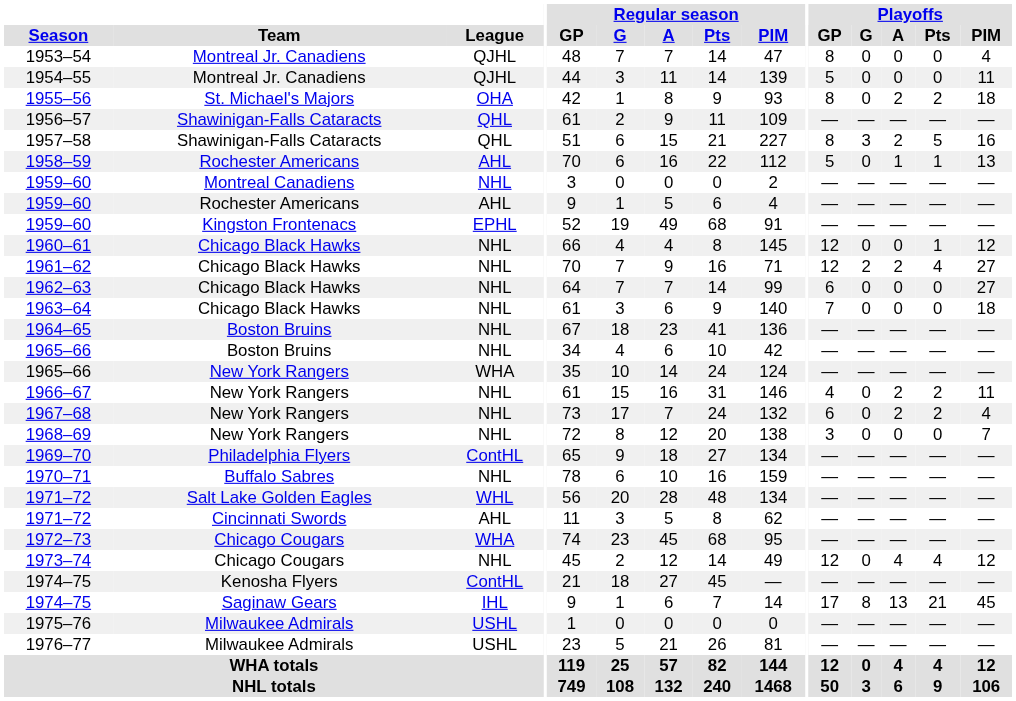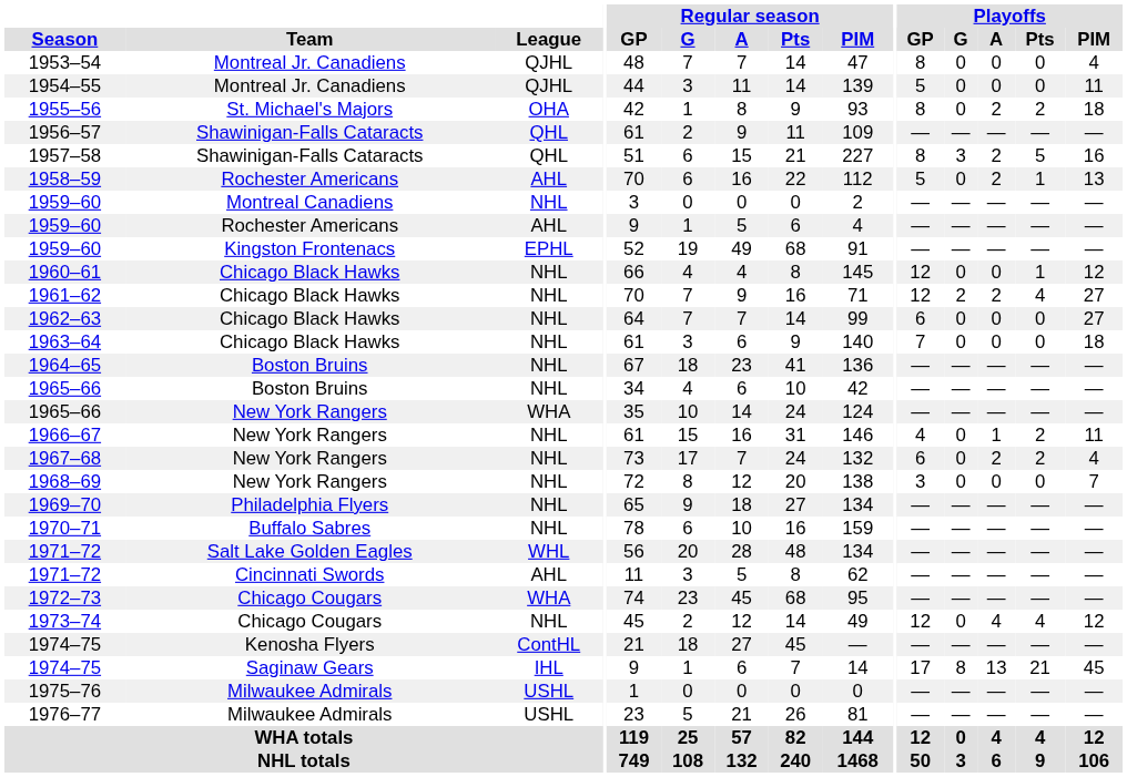 <table border="0" cellpadding="1" cellspacing="0" style="text-align:center; width:60em">
 <tr bgcolor="#e0e0e0">
 <th colspan="3" bgcolor="#ffffff"></th>
 <th rowspan="100" bgcolor="#ffffff"></th>
 <th colspan="5"><a href='#'>Regular season</a></th>
 <th rowspan="100" bgcolor="#ffffff"></th>
 <th colspan="5"><a href='#'>Playoffs</a></th>
 </tr>
 <tr bgcolor="#e0e0e0">
 <th><a href='#'>Season</a></th>
 <th>Team</th>
 <th>League</th>
 <th>GP</th>
 <th><a href='#'>G</a></th>
 <th><a href='#'>A</a></th>
 <th><a href='#'>Pts</a></th>
 <th><a href='#'>PIM</a></th>
 <th>GP</th>
 <th>G</th>
 <th>A</th>
 <th>Pts</th>
 <th>PIM</th>
 </tr>
 <tr>
 <td>1953–54</td>
 <td><a href='#'>Montreal Jr. Canadiens</a></td>
 <td>QJHL</td>
 <td>48</td>
 <td>7</td>
 <td>7</td>
 <td>14</td>
 <td>47</td>
 <td>8</td>
 <td>0</td>
 <td>0</td>
 <td>0</td>
 <td>4</td>
 </tr>
 <tr bgcolor="#f0f0f0">
 <td>1954–55</td>
 <td>Montreal Jr. Canadiens</td>
 <td>QJHL</td>
 <td>44</td>
 <td>3</td>
 <td>11</td>
 <td>14</td>
 <td>139</td>
 <td>5</td>
 <td>0</td>
 <td>0</td>
 <td>0</td>
 <td>11</td>
 </tr>
 <tr>
 <td><a href='#'>1955–56</a></td>
 <td><a href='#'>St. Michael's Majors</a></td>
 <td><a href='#'>OHA</a></td>
 <td>42</td>
 <td>1</td>
 <td>8</td>
 <td>9</td>
 <td>93</td>
 <td>8</td>
 <td>0</td>
 <td>2</td>
 <td>2</td>
 <td>18</td>
 </tr>
 <tr bgcolor="#f0f0f0">
 <td>1956–57</td>
 <td><a href='#'>Shawinigan-Falls Cataracts</a></td>
 <td><a href='#'>QHL</a></td>
 <td>61</td>
 <td>2</td>
 <td>9</td>
 <td>11</td>
 <td>109</td>
 <td>—</td>
 <td>—</td>
 <td>—</td>
 <td>—</td>
 <td>—</td>
 </tr>
 <tr>
 <td>1957–58</td>
 <td>Shawinigan-Falls Cataracts</td>
 <td>QHL</td>
 <td>51</td>
 <td>6</td>
 <td>15</td>
 <td>21</td>
 <td>227</td>
 <td>8</td>
 <td>3</td>
 <td>2</td>
 <td>5</td>
 <td>16</td>
 </tr>
 <tr bgcolor="#f0f0f0">
 <td><a href='#'>1958–59</a></td>
 <td><a href='#'>Rochester Americans</a></td>
 <td><a href='#'>AHL</a></td>
 <td>70</td>
 <td>6</td>
 <td>16</td>
 <td>22</td>
 <td>112</td>
 <td>5</td>
 <td>0</td>
-<td>1</td>
+<td>2</td>
 <td>1</td>
 <td>13</td>
 </tr>
 <tr>
 <td><a href='#'>1959–60</a></td>
 <td><a href='#'>Montreal Canadiens</a></td>
 <td><a href='#'>NHL</a></td>
 <td>3</td>
 <td>0</td>
 <td>0</td>
 <td>0</td>
 <td>2</td>
 <td>—</td>
 <td>—</td>
 <td>—</td>
 <td>—</td>
 <td>—</td>
 </tr>
 <tr bgcolor="#f0f0f0">
 <td><a href='#'>1959–60</a></td>
 <td>Rochester Americans</td>
 <td>AHL</td>
 <td>9</td>
 <td>1</td>
 <td>5</td>
 <td>6</td>
 <td>4</td>
 <td>—</td>
 <td>—</td>
 <td>—</td>
 <td>—</td>
 <td>—</td>
 </tr>
 <tr>
 <td><a href='#'>1959–60</a></td>
 <td><a href='#'>Kingston Frontenacs</a></td>
 <td><a href='#'>EPHL</a></td>
 <td>52</td>
 <td>19</td>
 <td>49</td>
 <td>68</td>
 <td>91</td>
 <td>—</td>
 <td>—</td>
 <td>—</td>
 <td>—</td>
 <td>—</td>
 </tr>
 <tr bgcolor="#f0f0f0">
 <td><a href='#'>1960–61</a></td>
 <td><a href='#'>Chicago Black Hawks</a></td>
 <td>NHL</td>
 <td>66</td>
 <td>4</td>
 <td>4</td>
 <td>8</td>
 <td>145</td>
 <td>12</td>
 <td>0</td>
 <td>0</td>
 <td>1</td>
 <td>12</td>
 </tr>
 <tr>
 <td><a href='#'>1961–62</a></td>
 <td>Chicago Black Hawks</td>
 <td>NHL</td>
 <td>70</td>
 <td>7</td>
 <td>9</td>
 <td>16</td>
 <td>71</td>
 <td>12</td>
 <td>2</td>
 <td>2</td>
 <td>4</td>
 <td>27</td>
 </tr>
 <tr bgcolor="#f0f0f0">
 <td><a href='#'>1962–63</a></td>
 <td>Chicago Black Hawks</td>
 <td>NHL</td>
 <td>64</td>
 <td>7</td>
 <td>7</td>
 <td>14</td>
 <td>99</td>
 <td>6</td>
 <td>0</td>
 <td>0</td>
 <td>0</td>
 <td>27</td>
 </tr>
 <tr>
 <td><a href='#'>1963–64</a></td>
 <td>Chicago Black Hawks</td>
 <td>NHL</td>
 <td>61</td>
 <td>3</td>
 <td>6</td>
 <td>9</td>
 <td>140</td>
 <td>7</td>
 <td>0</td>
 <td>0</td>
 <td>0</td>
 <td>18</td>
 </tr>
 <tr bgcolor="#f0f0f0">
 <td><a href='#'>1964–65</a></td>
 <td><a href='#'>Boston Bruins</a></td>
 <td>NHL</td>
 <td>67</td>
 <td>18</td>
 <td>23</td>
 <td>41</td>
 <td>136</td>
 <td>—</td>
 <td>—</td>
 <td>—</td>
 <td>—</td>
 <td>—</td>
 </tr>
 <tr>
 <td><a href='#'>1965–66</a></td>
 <td>Boston Bruins</td>
 <td>NHL</td>
 <td>34</td>
 <td>4</td>
 <td>6</td>
 <td>10</td>
 <td>42</td>
 <td>—</td>
 <td>—</td>
 <td>—</td>
 <td>—</td>
 <td>—</td>
 </tr>
 <tr bgcolor="#f0f0f0">
 <td>1965–66</td>
 <td><a href='#'>New York Rangers</a></td>
 <td>WHA</td>
 <td>35</td>
 <td>10</td>
 <td>14</td>
 <td>24</td>
 <td>124</td>
 <td>—</td>
 <td>—</td>
 <td>—</td>
 <td>—</td>
 <td>—</td>
 </tr>
 <tr>
 <td><a href='#'>1966–67</a></td>
 <td>New York Rangers</td>
 <td>NHL</td>
 <td>61</td>
 <td>15</td>
 <td>16</td>
 <td>31</td>
 <td>146</td>
 <td>4</td>
 <td>0</td>
-<td>2</td>
+<td>1</td>
 <td>2</td>
 <td>11</td>
 </tr>
 <tr bgcolor="#f0f0f0">
 <td><a href='#'>1967–68</a></td>
 <td>New York Rangers</td>
 <td>NHL</td>
 <td>73</td>
 <td>17</td>
 <td>7</td>
 <td>24</td>
 <td>132</td>
 <td>6</td>
 <td>0</td>
 <td>2</td>
 <td>2</td>
 <td>4</td>
 </tr>
 <tr>
 <td><a href='#'>1968–69</a></td>
 <td>New York Rangers</td>
 <td>NHL</td>
 <td>72</td>
 <td>8</td>
 <td>12</td>
 <td>20</td>
 <td>138</td>
 <td>3</td>
 <td>0</td>
 <td>0</td>
 <td>0</td>
 <td>7</td>
 </tr>
 <tr bgcolor="#f0f0f0">
 <td><a href='#'>1969–70</a></td>
 <td><a href='#'>Philadelphia Flyers</a></td>
-<td><a href='#'>ContHL</a></td>
+<td>NHL</td>
 <td>65</td>
 <td>9</td>
 <td>18</td>
 <td>27</td>
 <td>134</td>
 <td>—</td>
 <td>—</td>
 <td>—</td>
 <td>—</td>
 <td>—</td>
 </tr>
 <tr>
 <td><a href='#'>1970–71</a></td>
 <td><a href='#'>Buffalo Sabres</a></td>
 <td>NHL</td>
 <td>78</td>
 <td>6</td>
 <td>10</td>
 <td>16</td>
 <td>159</td>
 <td>—</td>
 <td>—</td>
 <td>—</td>
 <td>—</td>
 <td>—</td>
 </tr>
 <tr bgcolor="#f0f0f0">
 <td><a href='#'>1971–72</a></td>
 <td><a href='#'>Salt Lake Golden Eagles</a></td>
 <td><a href='#'>WHL</a></td>
 <td>56</td>
 <td>20</td>
 <td>28</td>
 <td>48</td>
 <td>134</td>
 <td>—</td>
 <td>—</td>
 <td>—</td>
 <td>—</td>
 <td>—</td>
 </tr>
 <tr>
 <td><a href='#'>1971–72</a></td>
 <td><a href='#'>Cincinnati Swords</a></td>
 <td>AHL</td>
 <td>11</td>
 <td>3</td>
 <td>5</td>
 <td>8</td>
 <td>62</td>
 <td>—</td>
 <td>—</td>
 <td>—</td>
 <td>—</td>
 <td>—</td>
 </tr>
 <tr bgcolor="#f0f0f0">
 <td><a href='#'>1972–73</a></td>
 <td><a href='#'>Chicago Cougars</a></td>
 <td><a href='#'>WHA</a></td>
 <td>74</td>
 <td>23</td>
 <td>45</td>
 <td>68</td>
 <td>95</td>
 <td>—</td>
 <td>—</td>
 <td>—</td>
 <td>—</td>
 <td>—</td>
 </tr>
 <tr>
 <td><a href='#'>1973–74</a></td>
 <td>Chicago Cougars</td>
 <td>NHL</td>
 <td>45</td>
 <td>2</td>
 <td>12</td>
 <td>14</td>
 <td>49</td>
 <td>12</td>
 <td>0</td>
 <td>4</td>
 <td>4</td>
 <td>12</td>
 </tr>
 <tr bgcolor="#f0f0f0">
 <td>1974–75</td>
 <td>Kenosha Flyers</td>
 <td><a href='#'>ContHL</a></td>
 <td>21</td>
 <td>18</td>
 <td>27</td>
 <td>45</td>
 <td>—</td>
 <td>—</td>
 <td>—</td>
 <td>—</td>
 <td>—</td>
 <td>—</td>
 </tr>
 <tr>
 <td><a href='#'>1974–75</a></td>
 <td><a href='#'>Saginaw Gears</a></td>
 <td><a href='#'>IHL</a></td>
 <td>9</td>
 <td>1</td>
 <td>6</td>
 <td>7</td>
 <td>14</td>
 <td>17</td>
 <td>8</td>
 <td>13</td>
 <td>21</td>
 <td>45</td>
 </tr>
 <tr bgcolor="#f0f0f0">
 <td>1975–76</td>
 <td><a href='#'>Milwaukee Admirals</a></td>
 <td><a href='#'>USHL</a></td>
 <td>1</td>
 <td>0</td>
 <td>0</td>
 <td>0</td>
 <td>0</td>
 <td>—</td>
 <td>—</td>
 <td>—</td>
 <td>—</td>
 <td>—</td>
 </tr>
 <tr>
 <td>1976–77</td>
 <td>Milwaukee Admirals</td>
 <td>USHL</td>
 <td>23</td>
 <td>5</td>
 <td>21</td>
 <td>26</td>
 <td>81</td>
 <td>—</td>
 <td>—</td>
 <td>—</td>
 <td>—</td>
 <td>—</td>
 </tr>
 <tr bgcolor="#e0e0e0">
 <th colspan="3">WHA totals</th>
 <th>119</th>
 <th>25</th>
 <th>57</th>
 <th>82</th>
 <th>144</th>
 <th>12</th>
 <th>0</th>
 <th>4</th>
 <th>4</th>
 <th>12</th>
 </tr>
 <tr bgcolor="#e0e0e0">
 <th colspan="3">NHL totals</th>
 <th>749</th>
 <th>108</th>
 <th>132</th>
 <th>240</th>
 <th>1468</th>
 <th>50</th>
 <th>3</th>
 <th>6</th>
 <th>9</th>
 <th>106</th>
 </tr>
 </table>
